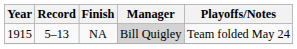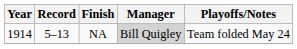 <table class="wikitable" style="text-align:center">
 <tr>
 <th>Year</th>
 <th>Record</th>
 <th>Finish</th>
 <th>Manager</th>
 <th>Playoffs/Notes</th>
 </tr>
 <tr>
-<td>1915</td>
+<td>1914</td>
 <td>5–13</td>
 <td>NA</td>
 <td style="background: lightgrey;">Bill Quigley</td>
 <td>Team folded May 24</td>
 </tr>
 <tr>
 </tr>
 </table>
